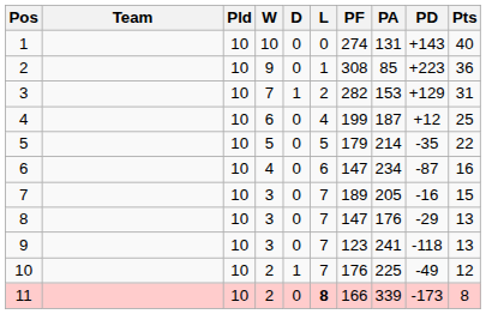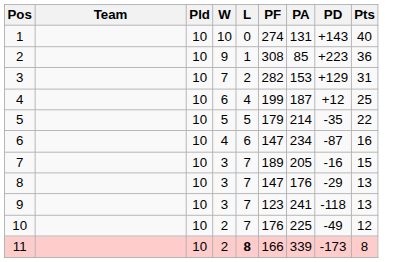 <table class="wikitable" style="text-align:center">
 <tr>
 <th width=20 abbr="Position">Pos</th>
 <th width=175>Team</th>
 <th width=20 abbr="Played">Pld</th>
 <th width=20 abbr="Won">W</th>
-<th width=20 abbr="Drawn">D</th>
 <th width=20 abbr="Lost">L</th>
 <th width=20 abbr="Points for">PF</th>
 <th width=20 abbr="Points against">PA</th>
 <th width=25 abbr="Points difference">PD</th>
 <th width=20 abbr="Points">Pts</th>
 </tr>
 <tr>
 <td>1</td>
 <td style="text-align:left"></td>
 <td>10</td>
 <td>10</td>
 <td>0</td>
-<td>0</td>
 <td>274</td>
 <td>131</td>
 <td>+143</td>
 <td>40</td>
 </tr>
 <tr>
 <td>2</td>
 <td style="text-align:left"></td>
 <td>10</td>
 <td>9</td>
-<td>0</td>
 <td>1</td>
 <td>308</td>
 <td>85</td>
 <td>+223</td>
 <td>36</td>
 </tr>
 <tr>
 <td>3</td>
 <td style="text-align:left"></td>
 <td>10</td>
 <td>7</td>
-<td>1</td>
 <td>2</td>
 <td>282</td>
 <td>153</td>
 <td>+129</td>
 <td>31</td>
 </tr>
 <tr>
 <td>4</td>
 <td style="text-align:left"></td>
 <td>10</td>
 <td>6</td>
-<td>0</td>
 <td>4</td>
 <td>199</td>
 <td>187</td>
 <td>+12</td>
 <td>25</td>
 </tr>
 <tr>
 <td>5</td>
 <td style="text-align:left"></td>
 <td>10</td>
 <td>5</td>
-<td>0</td>
 <td>5</td>
 <td>179</td>
 <td>214</td>
 <td>-35</td>
 <td>22</td>
 </tr>
 <tr>
 <td>6</td>
 <td style="text-align:left"></td>
 <td>10</td>
 <td>4</td>
-<td>0</td>
 <td>6</td>
 <td>147</td>
 <td>234</td>
 <td>-87</td>
 <td>16</td>
 </tr>
 <tr>
 <td>7</td>
 <td style="text-align:left"></td>
 <td>10</td>
 <td>3</td>
-<td>0</td>
 <td>7</td>
 <td>189</td>
 <td>205</td>
 <td>-16</td>
 <td>15</td>
 </tr>
 <tr>
 <td>8</td>
 <td style="text-align:left"></td>
 <td>10</td>
 <td>3</td>
-<td>0</td>
 <td>7</td>
 <td>147</td>
 <td>176</td>
 <td>-29</td>
 <td>13</td>
 </tr>
 <tr>
 <td>9</td>
 <td style="text-align:left"></td>
 <td>10</td>
 <td>3</td>
-<td>0</td>
 <td>7</td>
 <td>123</td>
 <td>241</td>
 <td>-118</td>
 <td>13</td>
 </tr>
 <tr>
 <td>10</td>
 <td style="text-align:left"></td>
 <td>10</td>
 <td>2</td>
-<td>1</td>
 <td>7</td>
 <td>176</td>
 <td>225</td>
 <td>-49</td>
 <td>12</td>
 </tr>
 <tr style="background:#ffcccc">
 <td>11</td>
 <td style="text-align:left"></td>
 <td>10</td>
 <td>2</td>
-<td>0</td>
 <td><strong>8</strong></td>
 <td>166</td>
 <td>339</td>
 <td>-173</td>
 <td>8</td>
 </tr>
 </table>
